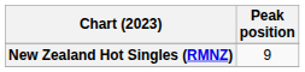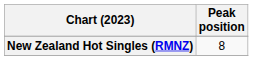 <table class="wikitable sortable plainrowheaders" style="text-align:center">
 <tr>
 <th scope="col">Chart (2023)</th>
 <th scope="col">Peak<br>position</th>
 </tr>
 <tr>
 </tr>
 <tr>
 <th scope="row">New Zealand Hot Singles (<a href='#'>RMNZ</a>)</th>
-<td>9</td>
+<td>8</td>
 </tr>
 <tr>
 </tr>
 <tr>
 </tr>
 </table>
